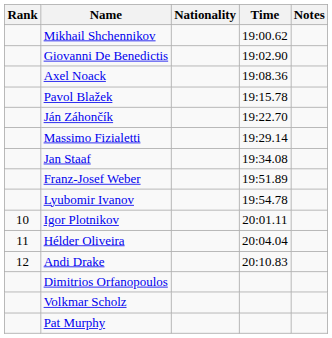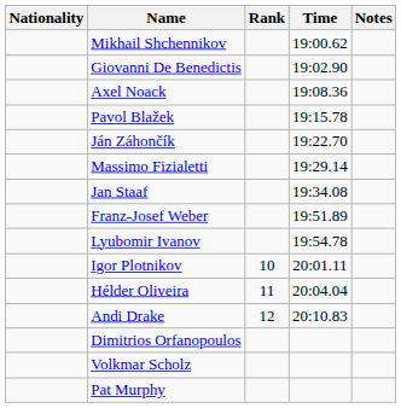 <table class="wikitable sortable" style="text-align:center">
 <tr>
+<th>Nationality</th>
+<th>Name</th>
 <th>Rank</th>
-<th>Name</th>
-<th>Nationality</th>
 <th>Time</th>
 <th>Notes</th>
 </tr>
 <tr>
+<td align=left></td>
+<td align="left"><a href='#'>Mikhail Shchennikov</a></td>
 <td></td>
-<td align="left"><a href='#'>Mikhail Shchennikov</a></td>
-<td align=left></td>
 <td>19:00.62</td>
 <td></td>
 </tr>
 <tr>
+<td align=left></td>
+<td align="left"><a href='#'>Giovanni De Benedictis</a></td>
 <td></td>
-<td align="left"><a href='#'>Giovanni De Benedictis</a></td>
-<td align=left></td>
 <td>19:02.90</td>
 <td></td>
 </tr>
 <tr>
+<td align=left></td>
+<td align="left"><a href='#'>Axel Noack</a></td>
 <td></td>
-<td align="left"><a href='#'>Axel Noack</a></td>
-<td align=left></td>
 <td>19:08.36</td>
 <td></td>
 </tr>
 <tr>
+<td align=left></td>
+<td align="left"><a href='#'>Pavol Blažek</a></td>
 <td></td>
-<td align="left"><a href='#'>Pavol Blažek</a></td>
-<td align=left></td>
 <td>19:15.78</td>
 <td></td>
 </tr>
 <tr>
+<td align=left></td>
+<td align="left"><a href='#'>Ján Záhončík</a></td>
 <td></td>
-<td align="left"><a href='#'>Ján Záhončík</a></td>
-<td align=left></td>
 <td>19:22.70</td>
 <td></td>
 </tr>
 <tr>
+<td align=left></td>
+<td align="left"><a href='#'>Massimo Fizialetti</a></td>
 <td></td>
-<td align="left"><a href='#'>Massimo Fizialetti</a></td>
-<td align=left></td>
 <td>19:29.14</td>
 <td></td>
 </tr>
 <tr>
+<td align=left></td>
+<td align="left"><a href='#'>Jan Staaf</a></td>
 <td></td>
-<td align="left"><a href='#'>Jan Staaf</a></td>
-<td align=left></td>
 <td>19:34.08</td>
 <td></td>
 </tr>
 <tr>
+<td align=left></td>
+<td align="left"><a href='#'>Franz-Josef Weber</a></td>
 <td></td>
-<td align="left"><a href='#'>Franz-Josef Weber</a></td>
-<td align=left></td>
 <td>19:51.89</td>
 <td></td>
 </tr>
 <tr>
+<td align=left></td>
+<td align="left"><a href='#'>Lyubomir Ivanov</a></td>
 <td></td>
-<td align="left"><a href='#'>Lyubomir Ivanov</a></td>
-<td align=left></td>
 <td>19:54.78</td>
 <td></td>
 </tr>
 <tr>
+<td align=left></td>
+<td align="left"><a href='#'>Igor Plotnikov</a></td>
 <td>10</td>
-<td align="left"><a href='#'>Igor Plotnikov</a></td>
-<td align=left></td>
 <td>20:01.11</td>
 <td></td>
 </tr>
 <tr>
+<td align=left></td>
+<td align="left"><a href='#'>Hélder Oliveira</a></td>
 <td>11</td>
-<td align="left"><a href='#'>Hélder Oliveira</a></td>
-<td align=left></td>
 <td>20:04.04</td>
 <td></td>
 </tr>
 <tr>
+<td align=left></td>
+<td align="left"><a href='#'>Andi Drake</a></td>
 <td>12</td>
-<td align="left"><a href='#'>Andi Drake</a></td>
-<td align=left></td>
 <td>20:10.83</td>
 <td></td>
 </tr>
 <tr>
+<td align=left></td>
+<td align="left"><a href='#'>Dimitrios Orfanopoulos</a></td>
 <td></td>
-<td align="left"><a href='#'>Dimitrios Orfanopoulos</a></td>
-<td align=left></td>
 <td></td>
 <td></td>
 </tr>
 <tr>
+<td align=left></td>
+<td align="left"><a href='#'>Volkmar Scholz</a></td>
 <td></td>
-<td align="left"><a href='#'>Volkmar Scholz</a></td>
-<td align=left></td>
 <td></td>
 <td></td>
 </tr>
 <tr>
+<td align=left></td>
+<td align="left"><a href='#'>Pat Murphy</a></td>
 <td></td>
-<td align="left"><a href='#'>Pat Murphy</a></td>
-<td align=left></td>
 <td></td>
 <td></td>
 </tr>
 </table>
